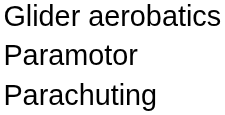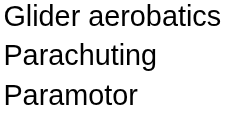 <table>
 <tr>
 <td nowrap>Glider aerobatics<br></td>
 <td></td>
 <td></td>
 <td></td>
 </tr>
 <tr>
+<td>Parachuting<br></td>
+<td nowrap></td>
+<td nowrap></td>
+<td nowrap></td>
+</tr>
+<tr>
 <td>Paramotor<br></td>
 <td></td>
 <td nowrap></td>
 <td></td>
 </tr>
-<tr>
-<td>Parachuting<br></td>
-<td nowrap></td>
-<td nowrap></td>
-<td nowrap></td>
-</tr>
 </table>
